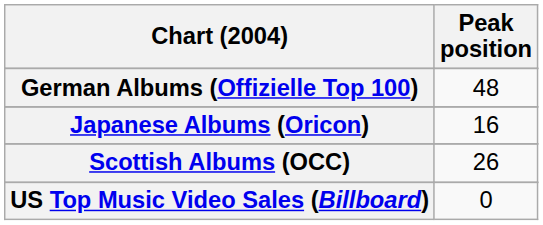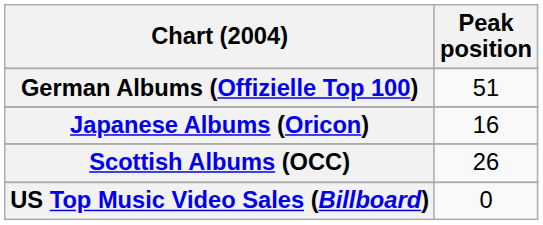 <table class="wikitable sortable plainrowheaders">
 <tr>
 <th>Chart (2004)</th>
 <th>Peak<br>position</th>
 </tr>
 <tr>
 </tr>
 <tr>
 </tr>
 <tr>
 </tr>
 <tr>
 </tr>
 <tr>
 </tr>
 <tr>
 </tr>
 <tr>
 <th scope="row">German Albums (<a href='#'>Offizielle Top 100</a>)</th>
-<td align="center">48</td>
+<td align="center">51</td>
 </tr>
 <tr>
 </tr>
 <tr>
 </tr>
 <tr>
 <th scope="row"><a href='#'>Japanese Albums</a> (<a href='#'>Oricon</a>)</th>
 <td style="text-align:center;">16</td>
 </tr>
 <tr>
 </tr>
 <tr>
 </tr>
 <tr>
 <th scope="row"><a href='#'>Scottish Albums</a> (OCC)</th>
 <td align="center">26</td>
 </tr>
 <tr>
 </tr>
 <tr>
 </tr>
 <tr>
 </tr>
 <tr>
 </tr>
 <tr>
 <th scope="row">US <a href='#'>Top Music Video Sales</a> (<em><a href='#'>Billboard</a></em>)</th>
 <td style="text-align:center;">0</td>
 </tr>
 </table>
